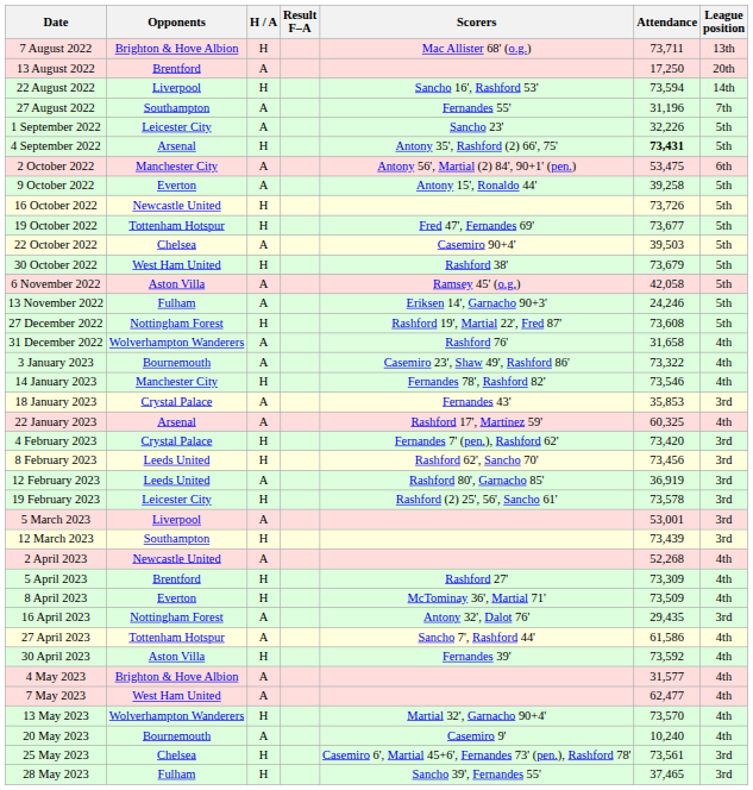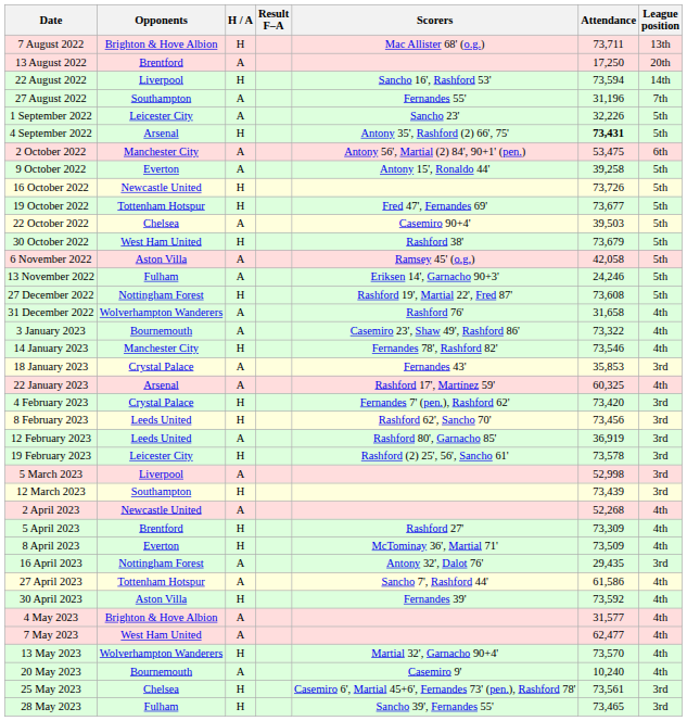 <table class="wikitable" style="text-align:center">
 <tr>
 <th>Date</th>
 <th>Opponents</th>
 <th>H / A</th>
 <th>Result<br>F–A</th>
 <th>Scorers</th>
 <th>Attendance</th>
 <th>League<br>position</th>
 </tr>
 <tr bgcolor="#ffdddd">
 <td>7 August 2022</td>
 <td><a href='#'>Brighton & Hove Albion</a></td>
 <td>H</td>
 <td></td>
 <td><a href='#'>Mac Allister</a> 68' (<a href='#'>o.g.</a>)</td>
 <td>73,711</td>
 <td>13th</td>
 </tr>
 <tr bgcolor="#ffdddd">
 <td>13 August 2022</td>
 <td><a href='#'>Brentford</a></td>
 <td>A</td>
 <td></td>
 <td></td>
 <td>17,250</td>
 <td>20th</td>
 </tr>
 <tr bgcolor="#ddffdd">
 <td>22 August 2022</td>
 <td><a href='#'>Liverpool</a></td>
 <td>H</td>
 <td></td>
 <td><a href='#'>Sancho</a> 16', <a href='#'>Rashford</a> 53'</td>
 <td>73,594</td>
 <td>14th</td>
 </tr>
 <tr bgcolor="#ddffdd">
 <td>27 August 2022</td>
 <td><a href='#'>Southampton</a></td>
 <td>A</td>
 <td></td>
 <td><a href='#'>Fernandes</a> 55'</td>
 <td>31,196</td>
 <td>7th</td>
 </tr>
 <tr bgcolor="#ddffdd">
 <td>1 September 2022</td>
 <td><a href='#'>Leicester City</a></td>
 <td>A</td>
 <td></td>
 <td><a href='#'>Sancho</a> 23'</td>
 <td>32,226</td>
 <td>5th</td>
 </tr>
 <tr bgcolor="#ddffdd">
 <td>4 September 2022</td>
 <td><a href='#'>Arsenal</a></td>
 <td>H</td>
 <td></td>
 <td><a href='#'>Antony</a> 35', <a href='#'>Rashford</a> (2) 66', 75'</td>
 <td><strong>73,431</strong></td>
 <td>5th</td>
 </tr>
 <tr bgcolor="#ffdddd">
 <td>2 October 2022</td>
 <td><a href='#'>Manchester City</a></td>
 <td>A</td>
 <td></td>
 <td><a href='#'>Antony</a> 56', <a href='#'>Martial</a> (2) 84', 90+1' (<a href='#'>pen.</a>)</td>
 <td>53,475</td>
 <td>6th</td>
 </tr>
 <tr bgcolor="#ddffdd">
 <td>9 October 2022</td>
 <td><a href='#'>Everton</a></td>
 <td>A</td>
 <td></td>
 <td><a href='#'>Antony</a> 15', <a href='#'>Ronaldo</a> 44'</td>
 <td>39,258</td>
 <td>5th</td>
 </tr>
 <tr bgcolor="#ffffdd">
 <td>16 October 2022</td>
 <td><a href='#'>Newcastle United</a></td>
 <td>H</td>
 <td></td>
 <td></td>
 <td>73,726</td>
 <td>5th</td>
 </tr>
 <tr bgcolor="#ddffdd">
 <td>19 October 2022</td>
 <td><a href='#'>Tottenham Hotspur</a></td>
 <td>H</td>
 <td></td>
 <td><a href='#'>Fred</a> 47', <a href='#'>Fernandes</a> 69'</td>
 <td>73,677</td>
 <td>5th</td>
 </tr>
 <tr bgcolor="#ffffdd">
 <td>22 October 2022</td>
 <td><a href='#'>Chelsea</a></td>
 <td>A</td>
 <td></td>
 <td><a href='#'>Casemiro</a> 90+4'</td>
 <td>39,503</td>
 <td>5th</td>
 </tr>
 <tr bgcolor="#ddffdd">
 <td>30 October 2022</td>
 <td><a href='#'>West Ham United</a></td>
 <td>H</td>
 <td></td>
 <td><a href='#'>Rashford</a> 38'</td>
 <td>73,679</td>
 <td>5th</td>
 </tr>
 <tr bgcolor="#ffdddd">
 <td>6 November 2022</td>
 <td><a href='#'>Aston Villa</a></td>
 <td>A</td>
 <td></td>
 <td><a href='#'>Ramsey</a> 45' (<a href='#'>o.g.</a>)</td>
 <td>42,058</td>
 <td>5th</td>
 </tr>
 <tr bgcolor="#ddffdd">
 <td>13 November 2022</td>
 <td><a href='#'>Fulham</a></td>
 <td>A</td>
 <td></td>
 <td><a href='#'>Eriksen</a> 14', <a href='#'>Garnacho</a> 90+3'</td>
 <td>24,246</td>
 <td>5th</td>
 </tr>
 <tr bgcolor="#ddffdd">
 <td>27 December 2022</td>
 <td><a href='#'>Nottingham Forest</a></td>
 <td>H</td>
 <td></td>
 <td><a href='#'>Rashford</a> 19', <a href='#'>Martial</a> 22', <a href='#'>Fred</a> 87'</td>
 <td>73,608</td>
 <td>5th</td>
 </tr>
 <tr bgcolor="#ddffdd">
 <td>31 December 2022</td>
 <td><a href='#'>Wolverhampton Wanderers</a></td>
 <td>A</td>
 <td></td>
 <td><a href='#'>Rashford</a> 76'</td>
 <td>31,658</td>
 <td>4th</td>
 </tr>
 <tr bgcolor="#ddffdd">
 <td>3 January 2023</td>
 <td><a href='#'>Bournemouth</a></td>
 <td>A</td>
 <td></td>
 <td><a href='#'>Casemiro</a> 23', <a href='#'>Shaw</a> 49', <a href='#'>Rashford</a> 86'</td>
 <td>73,322</td>
 <td>4th</td>
 </tr>
 <tr bgcolor="#ddffdd">
 <td>14 January 2023</td>
 <td><a href='#'>Manchester City</a></td>
 <td>H</td>
 <td></td>
 <td><a href='#'>Fernandes</a> 78', <a href='#'>Rashford</a> 82'</td>
 <td>73,546</td>
 <td>4th</td>
 </tr>
 <tr bgcolor="#ffffdd">
 <td>18 January 2023</td>
 <td><a href='#'>Crystal Palace</a></td>
 <td>A</td>
 <td></td>
 <td><a href='#'>Fernandes</a> 43'</td>
 <td>35,853</td>
 <td>3rd</td>
 </tr>
 <tr bgcolor="#ffdddd">
 <td>22 January 2023</td>
 <td><a href='#'>Arsenal</a></td>
 <td>A</td>
 <td></td>
 <td><a href='#'>Rashford</a> 17', <a href='#'>Martínez</a> 59'</td>
 <td>60,325</td>
 <td>4th</td>
 </tr>
 <tr bgcolor="#ddffdd">
 <td>4 February 2023</td>
 <td><a href='#'>Crystal Palace</a></td>
 <td>H</td>
 <td></td>
 <td><a href='#'>Fernandes</a> 7' (<a href='#'>pen.</a>), <a href='#'>Rashford</a> 62'</td>
 <td>73,420</td>
 <td>3rd</td>
 </tr>
 <tr bgcolor="#ffffdd">
 <td>8 February 2023</td>
 <td><a href='#'>Leeds United</a></td>
 <td>H</td>
 <td></td>
 <td><a href='#'>Rashford</a> 62', <a href='#'>Sancho</a> 70'</td>
 <td>73,456</td>
 <td>3rd</td>
 </tr>
 <tr bgcolor="#ddffdd">
 <td>12 February 2023</td>
 <td><a href='#'>Leeds United</a></td>
 <td>A</td>
 <td></td>
 <td><a href='#'>Rashford</a> 80', <a href='#'>Garnacho</a> 85'</td>
 <td>36,919</td>
 <td>3rd</td>
 </tr>
 <tr bgcolor="#ddffdd">
 <td>19 February 2023</td>
 <td><a href='#'>Leicester City</a></td>
 <td>H</td>
 <td></td>
 <td><a href='#'>Rashford</a> (2) 25', 56', <a href='#'>Sancho</a> 61'</td>
 <td>73,578</td>
 <td>3rd</td>
 </tr>
 <tr bgcolor="#ffdddd">
 <td>5 March 2023</td>
 <td><a href='#'>Liverpool</a></td>
 <td>A</td>
 <td></td>
 <td></td>
-<td>53,001</td>
+<td>52,998</td>
 <td>3rd</td>
 </tr>
 <tr bgcolor="#ffffdd">
 <td>12 March 2023</td>
 <td><a href='#'>Southampton</a></td>
 <td>H</td>
 <td></td>
 <td></td>
 <td>73,439</td>
 <td>3rd</td>
 </tr>
 <tr bgcolor="#ffdddd">
 <td>2 April 2023</td>
 <td><a href='#'>Newcastle United</a></td>
 <td>A</td>
 <td></td>
 <td></td>
 <td>52,268</td>
 <td>4th</td>
 </tr>
 <tr bgcolor="#ddffdd">
 <td>5 April 2023</td>
 <td><a href='#'>Brentford</a></td>
 <td>H</td>
 <td></td>
 <td><a href='#'>Rashford</a> 27'</td>
 <td>73,309</td>
 <td>4th</td>
 </tr>
 <tr bgcolor="#ddffdd">
 <td>8 April 2023</td>
 <td><a href='#'>Everton</a></td>
 <td>H</td>
 <td></td>
 <td><a href='#'>McTominay</a> 36', <a href='#'>Martial</a> 71'</td>
 <td>73,509</td>
 <td>4th</td>
 </tr>
 <tr bgcolor="#ddffdd">
 <td>16 April 2023</td>
 <td><a href='#'>Nottingham Forest</a></td>
 <td>A</td>
 <td></td>
 <td><a href='#'>Antony</a> 32', <a href='#'>Dalot</a> 76'</td>
 <td>29,435</td>
 <td>3rd</td>
 </tr>
 <tr bgcolor="#ffffdd">
 <td>27 April 2023</td>
 <td><a href='#'>Tottenham Hotspur</a></td>
 <td>A</td>
 <td></td>
 <td><a href='#'>Sancho</a> 7', <a href='#'>Rashford</a> 44'</td>
 <td>61,586</td>
 <td>4th</td>
 </tr>
 <tr bgcolor="#ddffdd">
 <td>30 April 2023</td>
 <td><a href='#'>Aston Villa</a></td>
 <td>H</td>
 <td></td>
 <td><a href='#'>Fernandes</a> 39'</td>
 <td>73,592</td>
 <td>4th</td>
 </tr>
 <tr bgcolor="#ffdddd">
 <td>4 May 2023</td>
 <td><a href='#'>Brighton & Hove Albion</a></td>
 <td>A</td>
 <td></td>
 <td></td>
 <td>31,577</td>
 <td>4th</td>
 </tr>
 <tr bgcolor="#ffdddd">
 <td>7 May 2023</td>
 <td><a href='#'>West Ham United</a></td>
 <td>A</td>
 <td></td>
 <td></td>
 <td>62,477</td>
 <td>4th</td>
 </tr>
 <tr bgcolor="#ddffdd">
 <td>13 May 2023</td>
 <td><a href='#'>Wolverhampton Wanderers</a></td>
 <td>H</td>
 <td></td>
 <td><a href='#'>Martial</a> 32', <a href='#'>Garnacho</a> 90+4'</td>
 <td>73,570</td>
 <td>4th</td>
 </tr>
 <tr bgcolor="#ddffdd">
 <td>20 May 2023</td>
 <td><a href='#'>Bournemouth</a></td>
 <td>A</td>
 <td></td>
 <td><a href='#'>Casemiro</a> 9'</td>
 <td>10,240</td>
 <td>4th</td>
 </tr>
 <tr bgcolor="#ddffdd">
 <td>25 May 2023</td>
 <td><a href='#'>Chelsea</a></td>
 <td>H</td>
 <td></td>
 <td><a href='#'>Casemiro</a> 6', <a href='#'>Martial</a> 45+6', <a href='#'>Fernandes</a> 73' (<a href='#'>pen.</a>), <a href='#'>Rashford</a> 78'</td>
 <td>73,561</td>
 <td>3rd</td>
 </tr>
 <tr bgcolor="#ddffdd">
 <td>28 May 2023</td>
 <td><a href='#'>Fulham</a></td>
 <td>H</td>
 <td></td>
 <td><a href='#'>Sancho</a> 39', <a href='#'>Fernandes</a> 55'</td>
-<td>37,465</td>
+<td>73,465</td>
 <td>3rd</td>
 </tr>
 </table>
